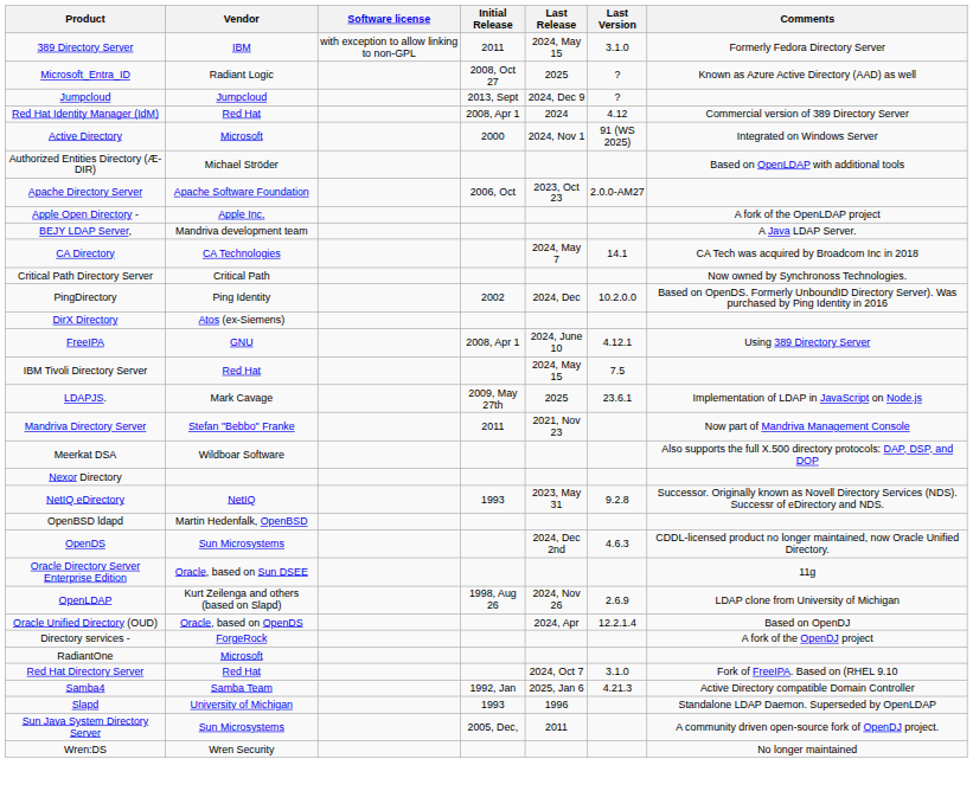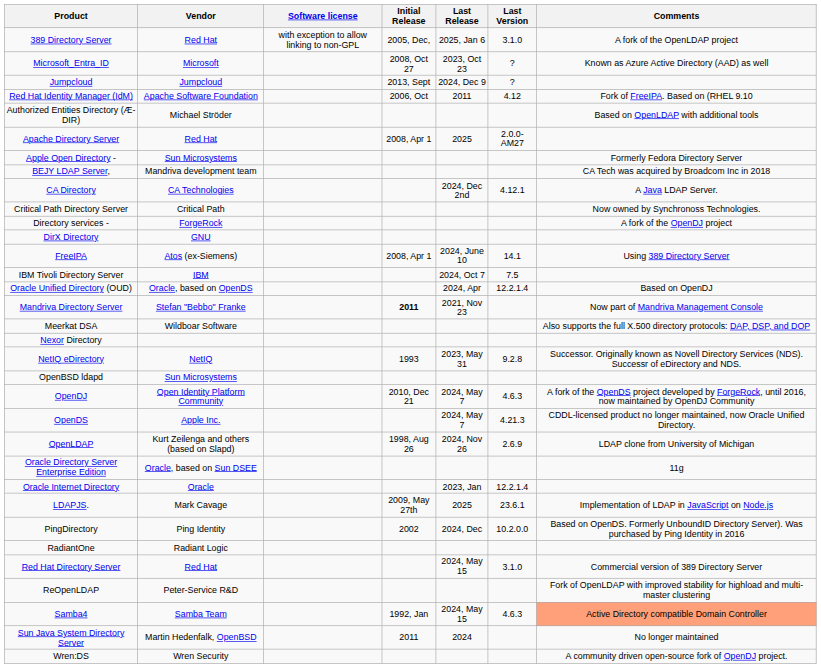 <table class="wikitable sortable" style="text-align: center; font-size: 85%; width: auto; table-layout: fixed;">
 <tr>
 <th>Product</th>
 <th>Vendor</th>
 <th><a href='#'>Software license</a></th>
 <th>Initial Release</th>
 <th>Last Release</th>
 <th>Last Version</th>
 <th>Comments</th>
 </tr>
 <tr>
 <td><a href='#'>389 Directory Server</a></td>
-<td><a href='#'>IBM</a></td>
+<td><a href='#'>Red Hat</a></td>
 <td> with exception to allow linking to non-GPL</td>
-<td>2011</td>
-<td>2024, May 15</td>
+<td>2005, Dec,</td>
+<td>2025, Jan 6</td>
 <td>3.1.0</td>
-<td>Formerly Fedora Directory Server</td>
+<td>A fork of the OpenLDAP project</td>
 </tr>
 <tr>
 <td><a href='#'>Microsoft_Entra_ID</a></td>
-<td>Radiant Logic </td>
+<td><a href='#'>Microsoft</a></td>
 <td></td>
 <td>2008, Oct 27</td>
-<td>2025</td>
+<td>2023, Oct 23</td>
 <td>?</td>
 <td>Known as Azure Active Directory (AAD) as well</td>
 </tr>
 <tr>
 <td><a href='#'>Jumpcloud</a></td>
 <td><a href='#'>Jumpcloud</a></td>
 <td></td>
 <td>2013, Sept</td>
 <td>2024, Dec 9</td>
 <td>?</td>
 <td></td>
 </tr>
 <tr>
 <td><a href='#'>Red Hat Identity Manager (IdM)</a></td>
-<td><a href='#'>Red Hat</a></td>
+<td><a href='#'>Apache Software Foundation</a></td>
 <td></td>
-<td>2008, Apr 1</td>
-<td>2024</td>
+<td>2006, Oct</td>
+<td>2011</td>
 <td>4.12</td>
-<td>Commercial version of 389 Directory Server</td>
-</tr>
-<tr>
-<td><a href='#'>Active Directory</a></td>
-<td><a href='#'>Microsoft</a></td>
-<td></td>
-<td>2000</td>
-<td>2024, Nov 1</td>
-<td>91 (WS 2025)</td>
-<td>Integrated on Windows Server</td>
+<td>Fork of <a href='#'>FreeIPA</a>. Based on (RHEL 9.10</td>
 </tr>
 <tr>
 <td>Authorized Entities Directory (Æ-DIR)</td>
 <td>Michael Ströder</td>
 <td></td>
 <td></td>
 <td></td>
 <td></td>
 <td>Based on <a href='#'>OpenLDAP</a> with additional tools</td>
 </tr>
 <tr>
 <td><a href='#'>Apache Directory Server</a></td>
-<td><a href='#'>Apache Software Foundation</a></td>
+<td><a href='#'>Red Hat</a></td>
 <td></td>
-<td>2006, Oct</td>
-<td>2023, Oct 23</td>
+<td>2008, Apr 1</td>
+<td>2025</td>
 <td>2.0.0-AM27</td>
 <td></td>
 </tr>
 <tr>
 <td><a href='#'>Apple Open Directory</a> -</td>
-<td><a href='#'>Apple Inc.</a></td>
+<td><a href='#'>Sun Microsystems</a></td>
 <td></td>
 <td></td>
 <td></td>
 <td></td>
-<td>A fork of the OpenLDAP project</td>
+<td>Formerly Fedora Directory Server</td>
 </tr>
 <tr>
 <td><a href='#'>BEJY LDAP Server</a>,</td>
 <td>Mandriva development team</td>
 <td></td>
 <td></td>
 <td></td>
 <td></td>
-<td>A <a href='#'>Java</a> LDAP Server.</td>
+<td>CA Tech was acquired by Broadcom Inc in 2018</td>
 </tr>
 <tr>
 <td><a href='#'>CA Directory</a></td>
 <td><a href='#'>CA Technologies</a></td>
 <td></td>
 <td></td>
-<td>2024, May 7</td>
-<td>14.1</td>
-<td>CA Tech was acquired by Broadcom Inc in 2018</td>
+<td>2024, Dec 2nd</td>
+<td>4.12.1</td>
+<td>A <a href='#'>Java</a> LDAP Server.</td>
 </tr>
 <tr>
 <td>Critical Path Directory Server</td>
 <td>Critical Path</td>
 <td></td>
 <td></td>
 <td></td>
 <td></td>
 <td>Now owned by Synchronoss Technologies.</td>
 </tr>
 <tr>
-<td>PingDirectory</td>
-<td>Ping Identity</td>
+<td>Directory services -</td>
+<td><a href='#'>ForgeRock</a></td>
 <td></td>
-<td>2002</td>
-<td>2024, Dec</td>
-<td>10.2.0.0</td>
-<td>Based on OpenDS. Formerly UnboundID Directory Server). Was purchased by Ping Identity in 2016</td>
+<td></td>
+<td></td>
+<td></td>
+<td>A fork of the <a href='#'>OpenDJ</a> project</td>
 </tr>
 <tr>
 <td><a href='#'>DirX Directory</a></td>
-<td><a href='#'>Atos</a> (ex-Siemens)</td>
+<td><a href='#'>GNU</a></td>
 <td></td>
 <td></td>
 <td></td>
 <td></td>
 </tr>
 <tr>
 <td><a href='#'>FreeIPA</a></td>
-<td><a href='#'>GNU</a></td>
+<td><a href='#'>Atos</a> (ex-Siemens)</td>
 <td></td>
 <td>2008, Apr 1</td>
 <td>2024, June 10</td>
-<td>4.12.1</td>
+<td>14.1</td>
 <td>Using <a href='#'>389 Directory Server</a></td>
 </tr>
 <tr>
 <td>IBM Tivoli Directory Server</td>
-<td><a href='#'>Red Hat</a></td>
+<td><a href='#'>IBM</a></td>
 <td></td>
 <td></td>
-<td>2024, May 15</td>
+<td>2024, Oct 7</td>
 <td>7.5</td>
 </tr>
 <tr>
-<td><a href='#'>LDAPJS</a>.</td>
-<td>Mark Cavage</td>
+<td><a href='#'>Oracle Unified Directory</a> (OUD)</td>
+<td><a href='#'>Oracle</a>, based on <a href='#'>OpenDS</a></td>
 <td></td>
-<td>2009, May 27th</td>
-<td>2025</td>
-<td>23.6.1</td>
-<td>Implementation of LDAP in <a href='#'>JavaScript</a> on <a href='#'>Node.js</a></td>
+<td></td>
+<td>2024, Apr</td>
+<td>12.2.1.4</td>
+<td>Based on OpenDJ</td>
 </tr>
 <tr>
 <td><a href='#'>Mandriva Directory Server</a></td>
 <td><a href='#'>Stefan "Bebbo" Franke</a></td>
 <td></td>
-<td>2011</td>
+<td><strong>2011</strong></td>
 <td>2021, Nov 23</td>
 <td></td>
 <td>Now part of <a href='#'>Mandriva Management Console</a></td>
 </tr>
 <tr>
 <td>Meerkat DSA</td>
 <td>Wildboar Software</td>
 <td></td>
 <td></td>
 <td></td>
 <td></td>
 <td>Also supports the full X.500 directory protocols: <a href='#'>DAP, DSP, and DOP</a></td>
 </tr>
 <tr>
 <td><a href='#'>Nexor</a> Directory</td>
 <td></td>
 <td></td>
 <td></td>
 <td></td>
 <td></td>
 <td></td>
 </tr>
 <tr>
 <td><a href='#'>NetIQ eDirectory</a></td>
 <td><a href='#'>NetIQ</a></td>
 <td></td>
 <td>1993</td>
 <td>2023, May 31</td>
 <td>9.2.8</td>
 <td>Successor. Originally known as Novell Directory Services (NDS).  Successr of eDirectory and NDS.</td>
 </tr>
 <tr>
 <td>OpenBSD ldapd</td>
-<td>Martin Hedenfalk, <a href='#'>OpenBSD</a></td>
+<td><a href='#'>Sun Microsystems</a></td>
 <td></td>
 <td></td>
 <td></td>
 <td></td>
 </tr>
 <tr>
+<td><a href='#'>OpenDJ</a></td>
+<td><a href='#'>Open Identity Platform Community</a></td>
+<td></td>
+<td>2010, Dec 21</td>
+<td>2024, May 7</td>
+<td>4.6.3</td>
+<td>A fork of the <a href='#'>OpenDS</a> project developed by <a href='#'>ForgeRock</a>, until 2016, now maintained by OpenDJ Community</td>
+</tr>
+<tr>
 <td><a href='#'>OpenDS</a></td>
-<td><a href='#'>Sun Microsystems</a></td>
+<td><a href='#'>Apple Inc.</a></td>
 <td></td>
 <td></td>
-<td>2024, Dec 2nd</td>
-<td>4.6.3</td>
+<td>2024, May 7</td>
+<td>4.21.3</td>
 <td>CDDL-licensed product no longer maintained, now Oracle Unified Directory.</td>
+</tr>
+<tr>
+<td><a href='#'>OpenLDAP</a></td>
+<td>Kurt Zeilenga and others (based on Slapd)</td>
+<td></td>
+<td>1998, Aug 26</td>
+<td>2024, Nov 26</td>
+<td>2.6.9</td>
+<td>LDAP clone from University of Michigan</td>
 </tr>
 <tr>
 <td><a href='#'>Oracle Directory Server Enterprise Edition</a></td>
 <td><a href='#'>Oracle</a>, based on <a href='#'>Sun DSEE</a></td>
 <td></td>
 <td></td>
 <td></td>
 <td></td>
 <td>11g</td>
 </tr>
 <tr>
-<td><a href='#'>OpenLDAP</a></td>
-<td>Kurt Zeilenga and others (based on Slapd)</td>
+<td><a href='#'>Oracle Internet Directory</a></td>
+<td><a href='#'>Oracle</a></td>
 <td></td>
-<td>1998, Aug 26</td>
-<td>2024, Nov 26</td>
-<td>2.6.9</td>
-<td>LDAP clone from University of Michigan</td>
+<td></td>
+<td>2023, Jan</td>
+<td>12.2.1.4</td>
+<td></td>
 </tr>
 <tr>
-<td><a href='#'>Oracle Unified Directory</a> (OUD)</td>
-<td><a href='#'>Oracle</a>, based on <a href='#'>OpenDS</a></td>
+<td><a href='#'>LDAPJS</a>.</td>
+<td>Mark Cavage</td>
 <td></td>
-<td></td>
-<td>2024, Apr</td>
-<td>12.2.1.4</td>
-<td>Based on OpenDJ</td>
+<td>2009, May 27th</td>
+<td>2025</td>
+<td>23.6.1</td>
+<td>Implementation of LDAP in <a href='#'>JavaScript</a> on <a href='#'>Node.js</a></td>
 </tr>
 <tr>
-<td>Directory services -</td>
-<td><a href='#'>ForgeRock</a></td>
+<td>PingDirectory</td>
+<td>Ping Identity</td>
 <td></td>
-<td></td>
-<td></td>
-<td></td>
-<td>A fork of the <a href='#'>OpenDJ</a> project</td>
+<td>2002</td>
+<td>2024, Dec</td>
+<td>10.2.0.0</td>
+<td>Based on OpenDS. Formerly UnboundID Directory Server). Was purchased by Ping Identity in 2016</td>
 </tr>
 <tr>
 <td>RadiantOne</td>
-<td><a href='#'>Microsoft</a></td>
+<td>Radiant Logic </td>
 <td></td>
 <td></td>
 <td></td>
 <td></td>
 </tr>
 <tr>
 <td><a href='#'>Red Hat Directory Server</a></td>
 <td><a href='#'>Red Hat</a></td>
 <td></td>
 <td></td>
-<td>2024, Oct 7</td>
+<td>2024, May 15</td>
 <td>3.1.0</td>
-<td>Fork of <a href='#'>FreeIPA</a>. Based on (RHEL 9.10</td>
+<td>Commercial version of 389 Directory Server</td>
+</tr>
+<tr>
+<td>ReOpenLDAP</td>
+<td>Peter-Service R&D</td>
+<td></td>
+<td></td>
+<td></td>
+<td></td>
+<td>Fork of OpenLDAP with improved stability for highload and multi-master clustering</td>
 </tr>
 <tr>
 <td><a href='#'>Samba4</a></td>
 <td><a href='#'>Samba Team</a></td>
 <td></td>
 <td>1992, Jan</td>
-<td>2025, Jan 6</td>
-<td>4.21.3</td>
-<td>Active Directory compatible Domain Controller</td>
-</tr>
-<tr>
-<td><a href='#'>Slapd</a></td>
-<td><a href='#'>University of Michigan</a></td>
-<td></td>
-<td>1993</td>
-<td>1996</td>
-<td></td>
-<td>Standalone LDAP Daemon. Superseded by OpenLDAP</td>
+<td>2024, May 15</td>
+<td>4.6.3</td>
+<td style="background: lightsalmon;">Active Directory compatible Domain Controller</td>
 </tr>
 <tr>
 <td><a href='#'>Sun Java System Directory Server</a></td>
-<td><a href='#'>Sun Microsystems</a></td>
+<td>Martin Hedenfalk, <a href='#'>OpenBSD</a></td>
 <td></td>
-<td>2005, Dec,</td>
 <td>2011</td>
+<td>2024</td>
 <td></td>
-<td>A community driven open-source fork of <a href='#'>OpenDJ</a> project.</td>
+<td>No longer maintained</td>
 </tr>
 <tr>
 <td>Wren:DS</td>
 <td>Wren Security</td>
 <td></td>
 <td></td>
 <td></td>
 <td></td>
-<td>No longer maintained</td>
+<td>A community driven open-source fork of <a href='#'>OpenDJ</a> project.</td>
 </tr>
 </table>
